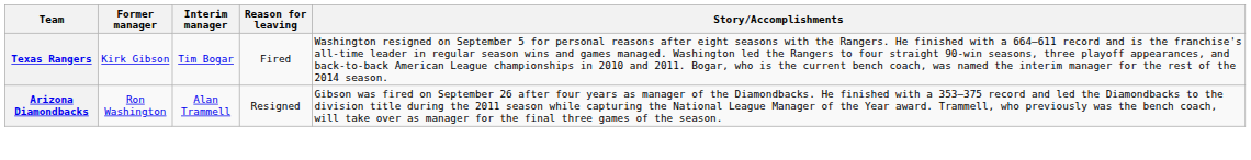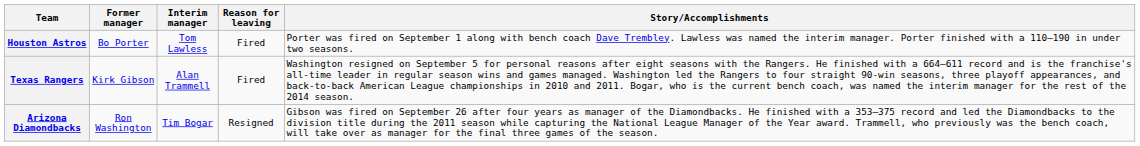 <table class="wikitable" style="font-size:100%;" align="center;">
 <tr>
 <th>Team</th>
 <th>Former manager</th>
 <th>Interim manager</th>
 <th>Reason for leaving</th>
 <th>Story/Accomplishments</th>
 </tr>
 <tr>
+<th><a href='#'>Houston Astros</a></th>
+<td style="text-align:center;"><a href='#'>Bo Porter</a></td>
+<td style="text-align:center;"><a href='#'>Tom Lawless</a></td>
+<td style="text-align:center;">Fired</td>
+<td>Porter was fired on September 1 along with bench coach <a href='#'>Dave Trembley</a>. Lawless was named the interim manager. Porter finished with a 110–190 in under two seasons.</td>
+</tr>
+<tr>
 <th><a href='#'>Texas Rangers</a></th>
 <td style="text-align:center;"><a href='#'>Kirk Gibson</a></td>
-<td style="text-align:center;"><a href='#'>Tim Bogar</a></td>
+<td style="text-align:center;"><a href='#'>Alan Trammell</a></td>
 <td style="text-align:center;">Fired</td>
 <td>Washington resigned on September 5 for personal reasons after eight seasons with the Rangers. He finished with a 664–611 record and is the franchise's all-time leader in regular season wins and games managed. Washington led the Rangers to four straight 90-win seasons, three playoff appearances, and back-to-back American League championships in 2010 and 2011. Bogar, who is the current bench coach, was named the interim manager for the rest of the 2014 season.</td>
 </tr>
 <tr>
 <th><a href='#'>Arizona Diamondbacks</a></th>
 <td style="text-align:center;"><a href='#'>Ron Washington</a></td>
-<td style="text-align:center;"><a href='#'>Alan Trammell</a></td>
+<td style="text-align:center;"><a href='#'>Tim Bogar</a></td>
 <td style="text-align:center;">Resigned</td>
 <td>Gibson was fired on September 26 after four years as manager of the Diamondbacks.  He finished with a 353–375 record and led the Diamondbacks to the division title during the 2011 season while capturing the National League Manager of the Year award.  Trammell, who previously was the bench coach, will take over as manager for the final three games of the season.</td>
 </tr>
 </table>
